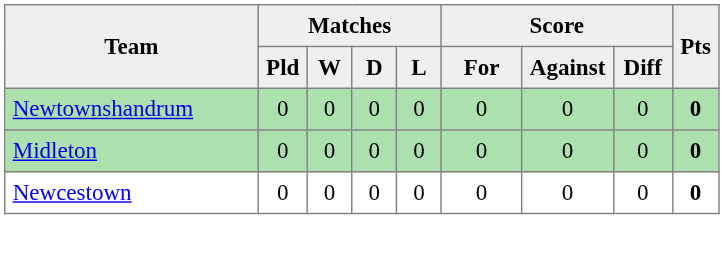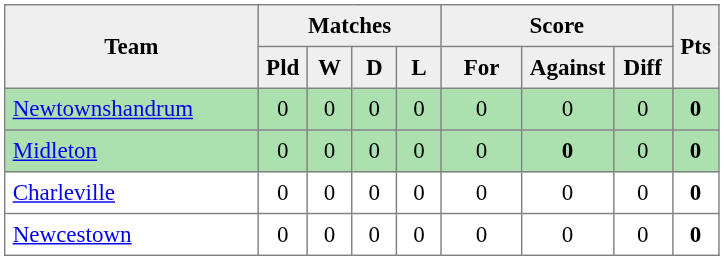 <table style=border-collapse:collapse border=1 cellspacing=0 cellpadding=5>
 <tr align=center bgcolor=#efefef>
 <th rowspan=2 width=165>Team</th>
 <th colspan=4>Matches</th>
 <th colspan=3>Score</th>
 <th rowspan=2width=20>Pts</th>
 </tr>
 <tr align=center bgcolor=#efefef>
 <th width=20>Pld</th>
 <th width=20>W</th>
 <th width=20>D</th>
 <th width=20>L</th>
 <th width=45>For</th>
 <th width=45>Against</th>
 <th width=30>Diff</th>
 </tr>
 <tr align=center style="background:#ACE1AF;">
 <td style="text-align:left;"><a href='#'>Newtownshandrum</a></td>
 <td>0</td>
 <td>0</td>
 <td>0</td>
 <td>0</td>
 <td>0</td>
 <td>0</td>
 <td>0</td>
 <td><strong>0</strong></td>
 </tr>
 <tr align=center style="background:#ACE1AF;">
 <td style="text-align:left;"><a href='#'>Midleton</a></td>
 <td>0</td>
 <td>0</td>
 <td>0</td>
 <td>0</td>
 <td>0</td>
+<td><strong>0</strong></td>
+<td>0</td>
+<td><strong>0</strong></td>
+</tr>
+<tr align=center>
+<td style="text-align:left;"><a href='#'>Charleville</a></td>
+<td>0</td>
+<td>0</td>
+<td>0</td>
+<td>0</td>
+<td>0</td>
 <td>0</td>
 <td>0</td>
 <td><strong>0</strong></td>
 </tr>
 <tr align=center>
 <td style="text-align:left;"><a href='#'>Newcestown</a></td>
 <td>0</td>
 <td>0</td>
 <td>0</td>
 <td>0</td>
 <td>0</td>
 <td>0</td>
 <td>0</td>
 <td><strong>0</strong></td>
 </tr>
 </table>
